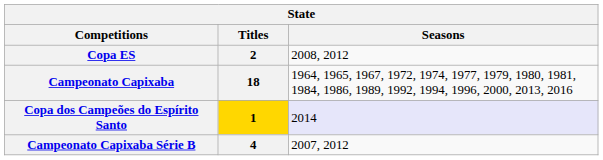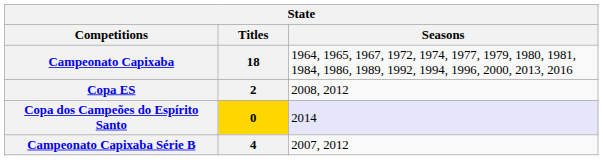 <table class="wikitable">
 <tr>
 <th colspan="3">State</th>
 </tr>
 <tr>
 <th style="width:260px">Competitions</th>
 <th style="width:80px">Titles</th>
 <th style="width:380px">Seasons</th>
 </tr>
 <tr>
+<th style="text-align:center"><a href='#'>Campeonato Capixaba</a></th>
+<th style="text-align:center"><strong>18</strong></th>
+<td align="left">1964, 1965, 1967, 1972, 1974, 1977, 1979, 1980, 1981, 1984, 1986, 1989, 1992, 1994, 1996, 2000, 2013, 2016</td>
+</tr>
+<tr>
 <th><a href='#'>Copa ES</a></th>
 <th style="text-align:center"><strong>2</strong></th>
 <td align="left">2008, 2012</td>
 </tr>
 <tr>
-<th style="text-align:center"><a href='#'>Campeonato Capixaba</a></th>
-<th style="text-align:center"><strong>18</strong></th>
-<td align="left">1964, 1965, 1967, 1972, 1974, 1977, 1979, 1980, 1981, 1984, 1986, 1989, 1992, 1994, 1996, 2000, 2013, 2016</td>
-</tr>
-<tr>
 <th><a href='#'>Copa dos Campeões do Espírito Santo</a></th>
-<td bgcolor="gold" style="text-align:center"><strong>1</strong></td>
+<td bgcolor="gold" style="text-align:center"><strong>0</strong></td>
 <td align="left" style="background: lavender;">2014</td>
 </tr>
 <tr>
 <th><a href='#'>Campeonato Capixaba Série B</a></th>
 <th style="text-align:center"><strong>4</strong></th>
 <td align="left">2007, 2012</td>
 </tr>
 </table>
